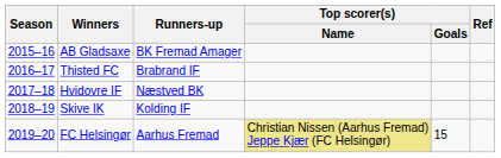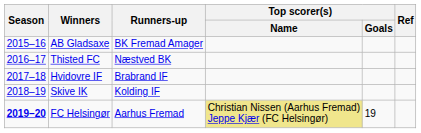 <table class="wikitable plainrowheaders">
 <tr>
 <th rowspan=2>Season</th>
 <th rowspan=2>Winners</th>
 <th rowspan=2>Runners-up</th>
 <th colspan=2>Top scorer(s)</th>
 <th rowspan=2>Ref</th>
 </tr>
 <tr>
 <th>Name</th>
 <th>Goals</th>
 </tr>
 <tr>
 <td><a href='#'>2015–16</a></td>
 <td><a href='#'>AB Gladsaxe</a></td>
 <td><a href='#'>BK Fremad Amager</a></td>
 <td></td>
 <td></td>
 <td></td>
 </tr>
 <tr>
 <td><a href='#'>2016–17</a></td>
 <td><a href='#'>Thisted FC</a></td>
-<td><a href='#'>Brabrand IF</a></td>
+<td><a href='#'>Næstved BK</a></td>
 <td></td>
 <td></td>
 <td></td>
 </tr>
 <tr>
 <td><a href='#'>2017–18</a></td>
 <td><a href='#'>Hvidovre IF</a></td>
-<td><a href='#'>Næstved BK</a></td>
+<td><a href='#'>Brabrand IF</a></td>
 <td></td>
 <td></td>
 <td></td>
 </tr>
 <tr>
 <td><a href='#'>2018–19</a></td>
 <td><a href='#'>Skive IK</a></td>
 <td><a href='#'>Kolding IF</a></td>
 <td></td>
 <td></td>
 <td></td>
 </tr>
 <tr>
-<td><a href='#'>2019–20</a></td>
+<td><strong><a href='#'>2019–20</a></strong></td>
 <td><a href='#'>FC Helsingør</a></td>
 <td><a href='#'>Aarhus Fremad</a></td>
 <td style="background: khaki;">Christian Nissen (Aarhus Fremad)<br><a href='#'>Jeppe Kjær</a> (FC Helsingør)</td>
-<td>15</td>
+<td>19</td>
 <td></td>
 </tr>
 </table>
